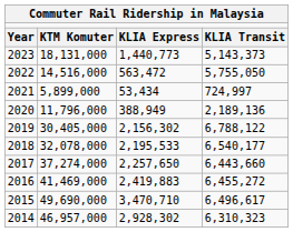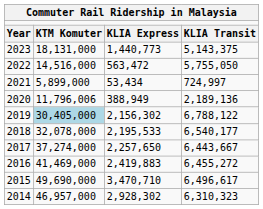 <table class="sortable wikitable" style="text-align:left;" style="font-size: 95%">
 <tr>
 <th colspan="4">Commuter Rail Ridership in Malaysia</th>
 </tr>
 <tr>
 <td colspan="4"></td>
 </tr>
 <tr>
 <th>Year</th>
 <th>KTM Komuter</th>
 <th>KLIA Express</th>
 <th>KLIA Transit</th>
 </tr>
 <tr>
 <td>2023</td>
 <td>18,131,000</td>
 <td>1,440,773</td>
-<td>5,143,373</td>
+<td>5,143,375</td>
 </tr>
 <tr>
 <td>2022</td>
 <td>14,516,000</td>
 <td>563,472</td>
 <td>5,755,050</td>
 </tr>
 <tr>
 <td>2021</td>
 <td>5,899,000</td>
 <td>53,434</td>
 <td>724,997</td>
 </tr>
 <tr>
 <td>2020</td>
-<td>11,796,000</td>
+<td>11,796,006</td>
 <td>388,949</td>
 <td>2,189,136</td>
 </tr>
 <tr>
 <td>2019</td>
-<td>30,405,000</td>
+<td style="background: lightblue;">30,405,000</td>
 <td>2,156,302</td>
 <td>6,788,122</td>
 </tr>
 <tr>
 <td>2018</td>
 <td>32,078,000</td>
 <td>2,195,533</td>
 <td>6,540,177</td>
 </tr>
 <tr>
 <td>2017</td>
 <td>37,274,000</td>
 <td>2,257,650</td>
-<td>6,443,660</td>
+<td>6,443,667</td>
 </tr>
 <tr>
 <td>2016</td>
 <td>41,469,000</td>
 <td>2,419,883</td>
 <td>6,455,272</td>
 </tr>
 <tr>
 <td>2015</td>
 <td>49,690,000</td>
 <td>3,470,710</td>
 <td>6,496,617</td>
 </tr>
 <tr>
 <td>2014</td>
 <td>46,957,000</td>
 <td>2,928,302</td>
 <td>6,310,323</td>
 </tr>
 </table>
